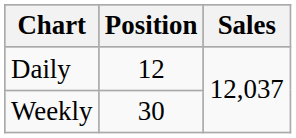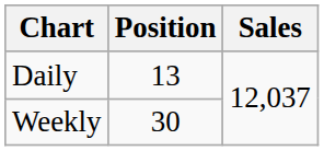 <table class="wikitable">
 <tr>
 <th>Chart</th>
 <th>Position</th>
 <th>Sales</th>
 </tr>
 <tr>
 <td>Daily</td>
-<td align="center">12</td>
+<td align="center">13</td>
 <td rowspan="2">12,037</td>
 </tr>
 <tr>
 <td>Weekly</td>
 <td align="center">30</td>
 </tr>
 </table>
